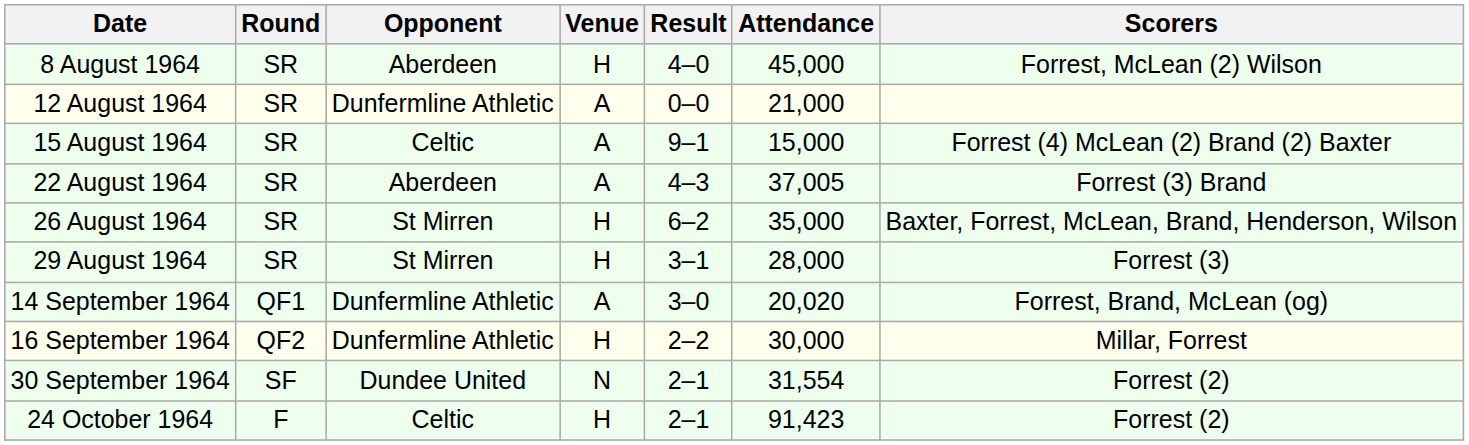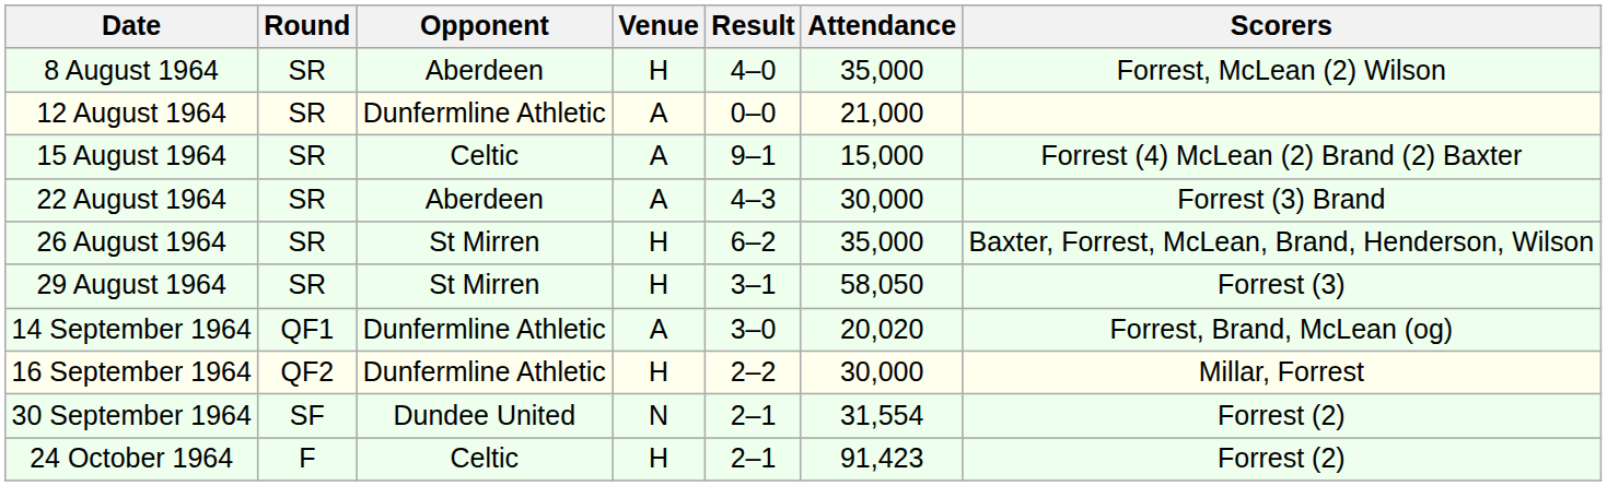 <table class="wikitable sortable" style="font-size:100%; text-align:center">
 <tr>
 <th>Date</th>
 <th>Round</th>
 <th>Opponent</th>
 <th>Venue</th>
 <th>Result</th>
 <th>Attendance</th>
 <th>Scorers</th>
 </tr>
 <tr bgcolor = "#EEFFEE">
 <td>8 August 1964</td>
 <td>SR</td>
 <td>Aberdeen</td>
 <td>H</td>
 <td>4–0</td>
-<td>45,000</td>
+<td>35,000</td>
 <td>Forrest, McLean (2) Wilson</td>
 </tr>
 <tr bgcolor = "#FFFFEE">
 <td>12 August 1964</td>
 <td>SR</td>
 <td>Dunfermline Athletic</td>
 <td>A</td>
 <td>0–0</td>
 <td>21,000</td>
 <td></td>
 </tr>
 <tr bgcolor = "#EEFFEE">
 <td>15 August 1964</td>
 <td>SR</td>
 <td>Celtic</td>
 <td>A</td>
 <td>9–1</td>
 <td>15,000</td>
 <td>Forrest (4) McLean (2) Brand (2) Baxter</td>
 </tr>
 <tr bgcolor = "#EEFFEE">
 <td>22 August 1964</td>
 <td>SR</td>
 <td>Aberdeen</td>
 <td>A</td>
 <td>4–3</td>
-<td>37,005</td>
+<td>30,000</td>
 <td>Forrest (3) Brand</td>
 </tr>
 <tr bgcolor = "#EEFFEE">
 <td>26 August 1964</td>
 <td>SR</td>
 <td>St Mirren</td>
 <td>H</td>
 <td>6–2</td>
 <td>35,000</td>
 <td>Baxter, Forrest, McLean, Brand, Henderson, Wilson</td>
 </tr>
 <tr bgcolor = "#EEFFEE">
 <td>29 August 1964</td>
 <td>SR</td>
 <td>St Mirren</td>
 <td>H</td>
 <td>3–1</td>
-<td>28,000</td>
+<td>58,050</td>
 <td>Forrest (3)</td>
 </tr>
 <tr bgcolor = "#EEFFEE">
 <td>14 September 1964</td>
 <td>QF1</td>
 <td>Dunfermline Athletic</td>
 <td>A</td>
 <td>3–0</td>
 <td>20,020</td>
 <td>Forrest, Brand, McLean (og)</td>
 </tr>
 <tr bgcolor = "#FFFFEE">
 <td>16 September 1964</td>
 <td>QF2</td>
 <td>Dunfermline Athletic</td>
 <td>H</td>
 <td>2–2</td>
 <td>30,000</td>
 <td>Millar, Forrest</td>
 </tr>
 <tr bgcolor = "#EEFFEE">
 <td>30 September 1964</td>
 <td>SF</td>
 <td>Dundee United</td>
 <td>N</td>
 <td>2–1</td>
 <td>31,554</td>
 <td>Forrest (2)</td>
 </tr>
 <tr bgcolor = "#EEFFEE">
 <td>24 October 1964</td>
 <td>F</td>
 <td>Celtic</td>
 <td>H</td>
 <td>2–1</td>
 <td>91,423</td>
 <td>Forrest (2)</td>
 </tr>
 </table>
